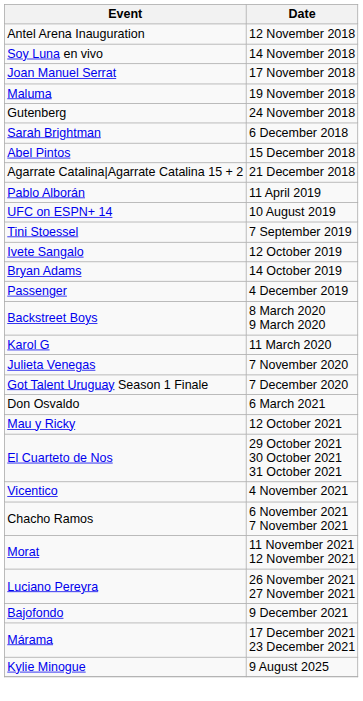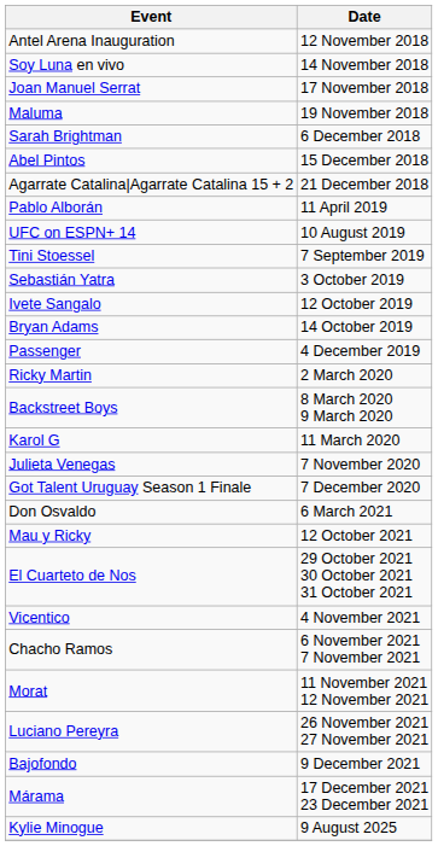 <table class = "wikitable sortable" style="text-align:right">
 <tr>
 <th>Event</th>
 <th>Date</th>
 </tr>
 <tr>
 <td align = "left"> Antel Arena Inauguration</td>
 <td align = "left">12 November 2018</td>
 </tr>
 <tr>
 <td align = "left"> <a href='#'>Soy Luna</a> en vivo</td>
 <td align="left">14 November 2018</td>
 </tr>
 <tr>
 <td align = "left"> <a href='#'>Joan Manuel Serrat</a></td>
 <td align="left">17 November 2018</td>
 </tr>
 <tr>
 <td align = "left"> <a href='#'>Maluma</a></td>
 <td align="left">19 November 2018</td>
-</tr>
-<tr>
-<td align = "left"> Gutenberg</td>
-<td align="left">24 November 2018</td>
 </tr>
 <tr>
 <td align = "left"> <a href='#'>Sarah Brightman</a></td>
 <td align = "left">6 December 2018</td>
 </tr>
 <tr>
 <td align = "left"> <a href='#'>Abel Pintos</a></td>
 <td align = "left">15 December 2018</td>
 </tr>
 <tr>
 <td align = "left"> Agarrate Catalina|Agarrate Catalina 15 + 2</td>
 <td align = "left">21 December 2018</td>
 </tr>
 <tr>
 <td align = "left"> <a href='#'>Pablo Alborán</a></td>
 <td align = "left">11 April 2019</td>
 </tr>
 <tr>
 <td align="left"> <a href='#'>UFC on ESPN+ 14</a></td>
 <td align="left">10 August 2019</td>
 </tr>
 <tr>
 <td align = "left"> <a href='#'>Tini Stoessel</a></td>
 <td align = "left">7 September 2019</td>
 </tr>
 <tr>
+<td align="left"> <a href='#'>Sebastián Yatra</a></td>
+<td align="left">3 October 2019</td>
+</tr>
+<tr>
 <td align = "left"> <a href='#'>Ivete Sangalo</a></td>
 <td align = "left">12 October 2019</td>
 </tr>
 <tr>
 <td align = "left"> <a href='#'>Bryan Adams</a></td>
 <td align = "left">14 October 2019</td>
 </tr>
 <tr>
 <td align = "left"> <a href='#'>Passenger</a></td>
 <td align = "left">4 December 2019</td>
+</tr>
+<tr>
+<td align = "left"> <a href='#'>Ricky Martin</a></td>
+<td align = "left">2 March 2020</td>
 </tr>
 <tr>
 <td align="left"> <a href='#'>Backstreet Boys</a></td>
 <td align="left">8 March 2020<br>9 March 2020</td>
 </tr>
 <tr>
 <td align="left"> <a href='#'>Karol G</a></td>
 <td align="left">11 March 2020</td>
 </tr>
 <tr>
 <td align="left"> <a href='#'>Julieta Venegas</a></td>
 <td align="left">7 November 2020</td>
 </tr>
 <tr>
 <td align="left"> <a href='#'>Got Talent Uruguay</a> Season 1 Finale</td>
 <td align="left">7 December 2020</td>
 </tr>
 <tr>
 <td align = "left"> Don Osvaldo</td>
 <td align = "left">6 March 2021</td>
 </tr>
 <tr>
 <td align = "left"> <a href='#'>Mau y Ricky</a></td>
 <td align = "left">12 October 2021</td>
 </tr>
 <tr>
 <td align = "left"> <a href='#'>El Cuarteto de Nos</a></td>
 <td align = "left">29 October 2021<br>30 October 2021<br>31 October 2021</td>
 </tr>
 <tr>
 <td align = "left"> <a href='#'>Vicentico</a></td>
 <td align = "left">4 November 2021</td>
 </tr>
 <tr>
 <td align = "left"> Chacho Ramos</td>
 <td align = "left">6 November 2021<br>7 November 2021</td>
 </tr>
 <tr>
 <td align = "left"> <a href='#'>Morat</a></td>
 <td align = "left">11 November 2021<br>12 November 2021</td>
 </tr>
 <tr>
 <td align = "left"> <a href='#'>Luciano Pereyra</a></td>
 <td align = "left">26 November 2021<br>27 November 2021</td>
 </tr>
 <tr>
 <td align = "left"> <a href='#'>Bajofondo</a></td>
 <td align = "left">9 December 2021</td>
 </tr>
 <tr>
 <td align = "left"> <a href='#'>Márama</a></td>
 <td align = "left">17 December 2021<br>23 December 2021</td>
 </tr>
 <tr>
 <td align = "left"> <a href='#'>Kylie Minogue</a></td>
 <td align = "left">9 August 2025</td>
 </tr>
 <tr>
 </tr>
 </table>
